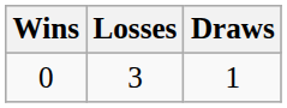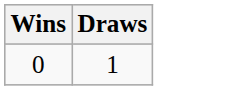 <table class="wikitable">
 <tr>
 <th>Wins</th>
-<th>Losses</th>
 <th>Draws</th>
 </tr>
 <tr>
 <td align=center>0</td>
-<td align=center>3</td>
 <td align=center>1</td>
 </tr>
 </table>
